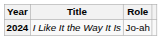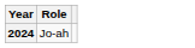 <table class="wikitable  plainrowheaders">
 <tr>
 <th scope="col">Year</th>
-<th scope="col">Title</th>
 <th scope="col">Role</th>
 <th scope="col" class="unsortable"></th>
 </tr>
 <tr>
 <th scope="row">2024</th>
-<td><em>I Like It the Way It Is</em></td>
 <td>Jo-ah</td>
 <td></td>
 </tr>
 </table>
